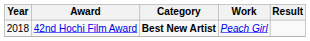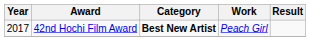 <table class="wikitable sortable">
 <tr>
 <th>Year</th>
 <th>Award</th>
 <th>Category</th>
 <th>Work</th>
 <th>Result</th>
 </tr>
 <tr>
-<td>2018</td>
+<td>2017</td>
 <td><a href='#'>42nd Hochi Film Award</a></td>
 <td><strong>Best New Artist</strong></td>
 <td><em><a href='#'>Peach Girl</a></em></td>
 <td></td>
 </tr>
 <tr>
 </tr>
 </table>
